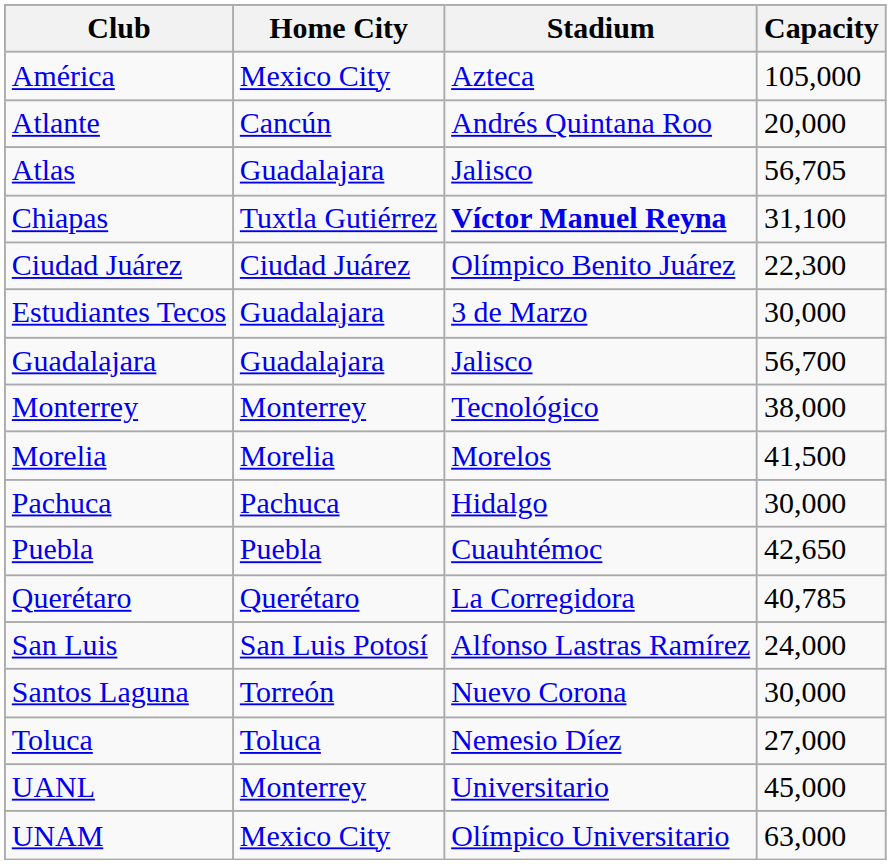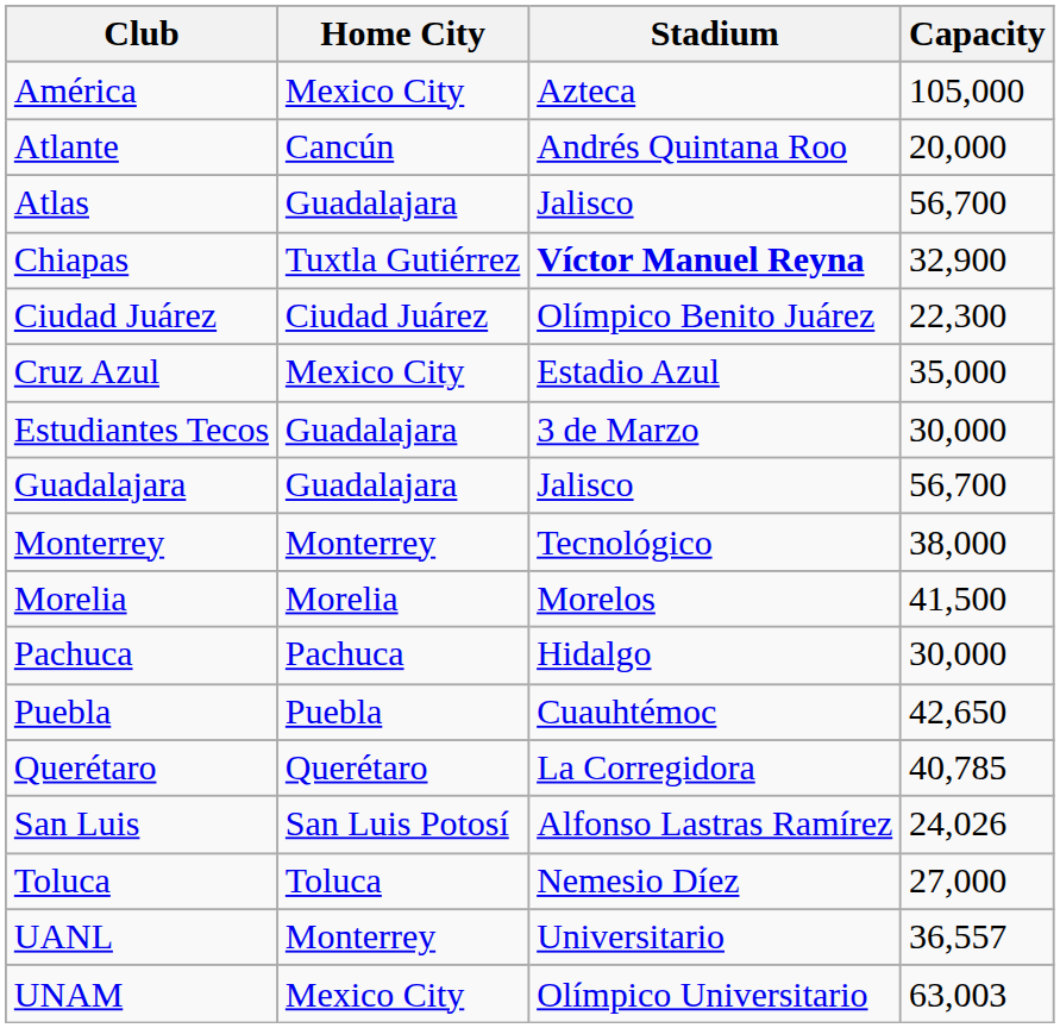 <table class="wikitable sortable">
 <tr>
 <th>Club</th>
 <th>Home City</th>
 <th>Stadium</th>
 <th>Capacity</th>
 </tr>
 <tr>
 <td><a href='#'>América</a></td>
 <td><a href='#'>Mexico City</a></td>
 <td><a href='#'>Azteca</a></td>
 <td>105,000</td>
 </tr>
 <tr>
 <td><a href='#'>Atlante</a></td>
 <td><a href='#'>Cancún</a></td>
 <td><a href='#'>Andrés Quintana Roo</a></td>
 <td>20,000</td>
 </tr>
 <tr>
 <td><a href='#'>Atlas</a></td>
 <td><a href='#'>Guadalajara</a></td>
 <td><a href='#'>Jalisco</a></td>
-<td>56,705</td>
+<td>56,700</td>
 </tr>
 <tr>
 <td><a href='#'>Chiapas</a></td>
 <td><a href='#'>Tuxtla Gutiérrez</a></td>
 <td><strong><a href='#'>Víctor Manuel Reyna</a></strong></td>
-<td>31,100</td>
+<td>32,900</td>
 </tr>
 <tr>
 <td><a href='#'>Ciudad Juárez</a></td>
 <td><a href='#'>Ciudad Juárez</a></td>
 <td><a href='#'>Olímpico Benito Juárez</a></td>
 <td>22,300</td>
+</tr>
+<tr>
+<td><a href='#'>Cruz Azul</a></td>
+<td><a href='#'>Mexico City</a></td>
+<td><a href='#'>Estadio Azul</a></td>
+<td>35,000</td>
 </tr>
 <tr>
 <td><a href='#'>Estudiantes Tecos</a></td>
 <td><a href='#'>Guadalajara</a></td>
 <td><a href='#'>3 de Marzo</a></td>
 <td>30,000</td>
 </tr>
 <tr>
 <td><a href='#'>Guadalajara</a></td>
 <td><a href='#'>Guadalajara</a></td>
 <td><a href='#'>Jalisco</a></td>
 <td>56,700</td>
 </tr>
 <tr>
 <td><a href='#'>Monterrey</a></td>
 <td><a href='#'>Monterrey</a></td>
 <td><a href='#'>Tecnológico</a></td>
 <td>38,000</td>
 </tr>
 <tr>
 <td><a href='#'>Morelia</a></td>
 <td><a href='#'>Morelia</a></td>
 <td><a href='#'>Morelos</a></td>
 <td>41,500</td>
 </tr>
 <tr>
 <td><a href='#'>Pachuca</a></td>
 <td><a href='#'>Pachuca</a></td>
 <td><a href='#'>Hidalgo</a></td>
 <td>30,000</td>
 </tr>
 <tr>
 <td><a href='#'>Puebla</a></td>
 <td><a href='#'>Puebla</a></td>
 <td><a href='#'>Cuauhtémoc</a></td>
 <td>42,650</td>
 </tr>
 <tr>
 <td><a href='#'>Querétaro</a></td>
 <td><a href='#'>Querétaro</a></td>
 <td><a href='#'>La Corregidora</a></td>
 <td>40,785</td>
 </tr>
 <tr>
 <td><a href='#'>San Luis</a></td>
 <td><a href='#'>San Luis Potosí</a></td>
 <td><a href='#'>Alfonso Lastras Ramírez</a></td>
-<td>24,000</td>
-</tr>
-<tr>
-<td><a href='#'>Santos Laguna</a></td>
-<td><a href='#'>Torreón</a></td>
-<td><a href='#'>Nuevo Corona</a></td>
-<td>30,000</td>
+<td>24,026</td>
 </tr>
 <tr>
 <td><a href='#'>Toluca</a></td>
 <td><a href='#'>Toluca</a></td>
 <td><a href='#'>Nemesio Díez</a></td>
 <td>27,000</td>
 </tr>
 <tr>
 <td><a href='#'>UANL</a></td>
 <td><a href='#'>Monterrey</a></td>
 <td><a href='#'>Universitario</a></td>
-<td>45,000</td>
+<td>36,557</td>
 </tr>
 <tr>
 <td><a href='#'>UNAM</a></td>
 <td><a href='#'>Mexico City</a></td>
 <td><a href='#'>Olímpico Universitario</a></td>
-<td>63,000</td>
+<td>63,003</td>
 </tr>
 </table>
